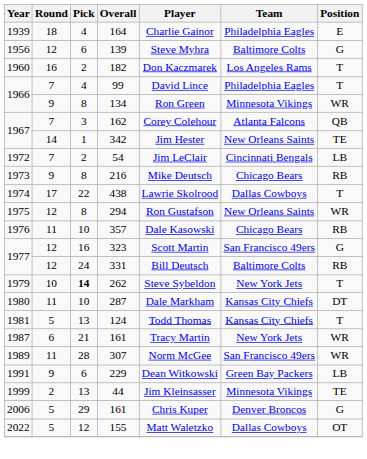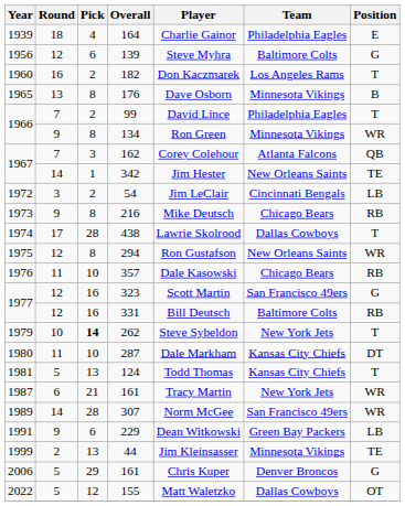 <table class="wikitable sortable" style="text-align: center;">
 <tr>
 <th>Year</th>
 <th>Round</th>
 <th>Pick</th>
 <th>Overall</th>
 <th>Player</th>
 <th>Team</th>
 <th>Position</th>
 </tr>
 <tr>
 <td>1939</td>
 <td>18</td>
 <td>4</td>
 <td>164</td>
 <td><a href='#'>Charlie Gainor</a></td>
 <td><a href='#'>Philadelphia Eagles</a></td>
 <td>E</td>
 </tr>
 <tr>
 <td>1956</td>
 <td>12</td>
 <td>6</td>
 <td>139</td>
 <td><a href='#'>Steve Myhra</a></td>
 <td><a href='#'>Baltimore Colts</a></td>
 <td>G</td>
 </tr>
 <tr>
 <td>1960</td>
 <td>16</td>
 <td>2</td>
 <td>182</td>
 <td><a href='#'>Don Kaczmarek</a></td>
 <td><a href='#'>Los Angeles Rams</a></td>
 <td>T</td>
 </tr>
 <tr>
+<td>1965</td>
+<td>13</td>
+<td>8</td>
+<td>176</td>
+<td><a href='#'>Dave Osborn</a></td>
+<td><a href='#'>Minnesota Vikings</a></td>
+<td>B</td>
+</tr>
+<tr>
 <td rowspan="2">1966</td>
 <td>7</td>
-<td>4</td>
+<td>2</td>
 <td>99</td>
 <td><a href='#'>David Lince</a></td>
 <td><a href='#'>Philadelphia Eagles</a></td>
 <td>T</td>
 </tr>
 <tr>
 <td>9</td>
 <td>8</td>
 <td>134</td>
 <td><a href='#'>Ron Green</a></td>
 <td><a href='#'>Minnesota Vikings</a></td>
 <td>WR</td>
 </tr>
 <tr>
 <td rowspan="2">1967</td>
 <td>7</td>
 <td>3</td>
 <td>162</td>
 <td><a href='#'>Corey Colehour</a></td>
 <td><a href='#'>Atlanta Falcons</a></td>
 <td>QB</td>
 </tr>
 <tr>
 <td>14</td>
 <td>1</td>
 <td>342</td>
 <td><a href='#'>Jim Hester</a></td>
 <td><a href='#'>New Orleans Saints</a></td>
 <td>TE</td>
 </tr>
 <tr>
 <td>1972</td>
-<td>7</td>
+<td>3</td>
 <td>2</td>
 <td>54</td>
 <td><a href='#'>Jim LeClair</a></td>
 <td><a href='#'>Cincinnati Bengals</a></td>
 <td>LB</td>
 </tr>
 <tr>
 <td>1973</td>
 <td>9</td>
 <td>8</td>
 <td>216</td>
 <td><a href='#'>Mike Deutsch</a></td>
 <td><a href='#'>Chicago Bears</a></td>
 <td>RB</td>
 </tr>
 <tr>
 <td>1974</td>
 <td>17</td>
-<td>22</td>
+<td>28</td>
 <td>438</td>
 <td><a href='#'>Lawrie Skolrood</a></td>
 <td><a href='#'>Dallas Cowboys</a></td>
 <td>T</td>
 </tr>
 <tr>
 <td>1975</td>
 <td>12</td>
 <td>8</td>
 <td>294</td>
 <td><a href='#'>Ron Gustafson</a></td>
 <td><a href='#'>New Orleans Saints</a></td>
 <td>WR</td>
 </tr>
 <tr>
 <td>1976</td>
 <td>11</td>
 <td>10</td>
 <td>357</td>
 <td><a href='#'>Dale Kasowski</a></td>
 <td><a href='#'>Chicago Bears</a></td>
 <td>RB</td>
 </tr>
 <tr>
 <td rowspan="2">1977</td>
 <td>12</td>
 <td>16</td>
 <td>323</td>
 <td><a href='#'>Scott Martin</a></td>
 <td><a href='#'>San Francisco 49ers</a></td>
 <td>G</td>
 </tr>
 <tr>
 <td>12</td>
-<td>24</td>
+<td>16</td>
 <td>331</td>
 <td><a href='#'>Bill Deutsch</a></td>
 <td><a href='#'>Baltimore Colts</a></td>
 <td>RB</td>
 </tr>
 <tr>
 <td>1979</td>
 <td>10</td>
 <td><strong>14</strong></td>
 <td>262</td>
 <td><a href='#'>Steve Sybeldon</a></td>
 <td><a href='#'>New York Jets</a></td>
 <td>T</td>
 </tr>
 <tr>
 <td>1980</td>
 <td>11</td>
 <td>10</td>
 <td>287</td>
 <td><a href='#'>Dale Markham</a></td>
 <td><a href='#'>Kansas City Chiefs</a></td>
 <td>DT</td>
 </tr>
 <tr>
 <td>1981</td>
 <td>5</td>
 <td>13</td>
 <td>124</td>
 <td><a href='#'>Todd Thomas</a></td>
 <td><a href='#'>Kansas City Chiefs</a></td>
 <td>T</td>
 </tr>
 <tr>
 <td>1987</td>
 <td>6</td>
 <td>21</td>
 <td>161</td>
 <td><a href='#'>Tracy Martin</a></td>
 <td><a href='#'>New York Jets</a></td>
 <td>WR</td>
 </tr>
 <tr>
 <td>1989</td>
-<td>11</td>
+<td>14</td>
 <td>28</td>
 <td>307</td>
 <td><a href='#'>Norm McGee</a></td>
 <td><a href='#'>San Francisco 49ers</a></td>
 <td>WR</td>
 </tr>
 <tr>
 <td>1991</td>
 <td>9</td>
 <td>6</td>
 <td>229</td>
 <td><a href='#'>Dean Witkowski</a></td>
 <td><a href='#'>Green Bay Packers</a></td>
 <td>LB</td>
 </tr>
 <tr>
 <td>1999</td>
 <td>2</td>
 <td>13</td>
 <td>44</td>
 <td><a href='#'>Jim Kleinsasser</a></td>
 <td><a href='#'>Minnesota Vikings</a></td>
 <td>TE</td>
 </tr>
 <tr>
 <td>2006</td>
 <td>5</td>
 <td>29</td>
 <td>161</td>
 <td><a href='#'>Chris Kuper</a></td>
 <td><a href='#'>Denver Broncos</a></td>
 <td>G</td>
 </tr>
 <tr>
 <td>2022</td>
 <td>5</td>
 <td>12</td>
 <td>155</td>
 <td><a href='#'>Matt Waletzko</a></td>
 <td><a href='#'>Dallas Cowboys</a></td>
 <td>OT</td>
 </tr>
 <tr>
 </tr>
 </table>
